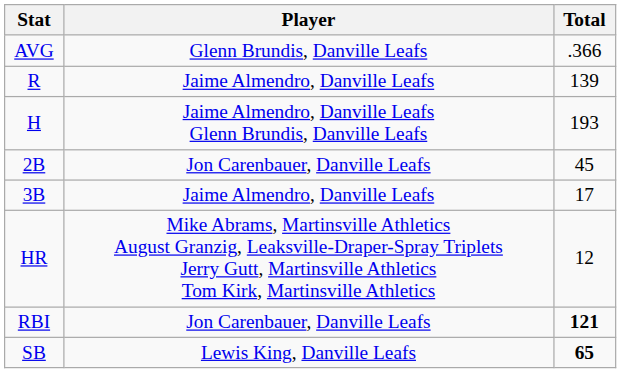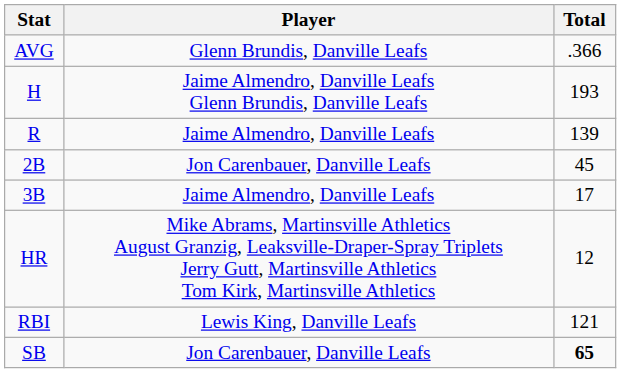 <table class="wikitable" width="40%" style="text-align:center;">
 <tr>
 <th width="5%">Stat</th>
 <th width="60%">Player</th>
 <th width="5%">Total</th>
 </tr>
 <tr>
 <td><a href='#'>AVG</a></td>
 <td><a href='#'>Glenn Brundis</a>, <a href='#'>Danville Leafs</a></td>
 <td>.366</td>
 </tr>
 <tr>
+<td><a href='#'>H</a></td>
+<td><a href='#'>Jaime Almendro</a>, <a href='#'>Danville Leafs</a> <br> <a href='#'>Glenn Brundis</a>, <a href='#'>Danville Leafs</a></td>
+<td>193</td>
+</tr>
+<tr>
 <td><a href='#'>R</a></td>
 <td><a href='#'>Jaime Almendro</a>, <a href='#'>Danville Leafs</a></td>
 <td>139</td>
-</tr>
-<tr>
-<td><a href='#'>H</a></td>
-<td><a href='#'>Jaime Almendro</a>, <a href='#'>Danville Leafs</a> <br> <a href='#'>Glenn Brundis</a>, <a href='#'>Danville Leafs</a></td>
-<td>193</td>
 </tr>
 <tr>
 <td><a href='#'>2B</a></td>
 <td><a href='#'>Jon Carenbauer</a>, <a href='#'>Danville Leafs</a></td>
 <td>45</td>
 </tr>
 <tr>
 <td><a href='#'>3B</a></td>
 <td><a href='#'>Jaime Almendro</a>, <a href='#'>Danville Leafs</a></td>
 <td>17</td>
 </tr>
 <tr>
 <td><a href='#'>HR</a></td>
 <td><a href='#'>Mike Abrams</a>, <a href='#'>Martinsville Athletics</a> <br> <a href='#'>August Granzig</a>, <a href='#'>Leaksville-Draper-Spray Triplets</a> <br> <a href='#'>Jerry Gutt</a>, <a href='#'>Martinsville Athletics</a> <br> <a href='#'>Tom Kirk</a>, <a href='#'>Martinsville Athletics</a></td>
 <td>12</td>
 </tr>
 <tr>
 <td><a href='#'>RBI</a></td>
-<td><a href='#'>Jon Carenbauer</a>, <a href='#'>Danville Leafs</a></td>
-<td><strong>121</strong></td>
+<td><a href='#'>Lewis King</a>, <a href='#'>Danville Leafs</a></td>
+<td>121</td>
 </tr>
 <tr>
 <td><a href='#'>SB</a></td>
-<td><a href='#'>Lewis King</a>, <a href='#'>Danville Leafs</a></td>
+<td><a href='#'>Jon Carenbauer</a>, <a href='#'>Danville Leafs</a></td>
 <td><strong>65</strong></td>
 </tr>
 </table>
